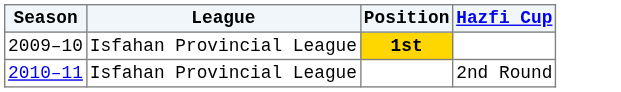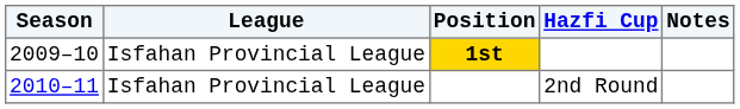 <table border="1" cellpadding="2" style="border-collapse:collapse; text-align:center; font-size:normal;">
 <tr style="background:#f0f6fa;">
 <th>Season</th>
 <th>League</th>
 <th>Position</th>
 <th><a href='#'>Hazfi Cup</a></th>
+<th>Notes</th>
 </tr>
 <tr>
 <td>2009–10</td>
 <td>Isfahan Provincial League</td>
 <td bgcolor=gold><strong>1st</strong></td>
+<td></td>
 <td></td>
 </tr>
 <tr>
 <td><a href='#'>2010–11</a></td>
 <td>Isfahan Provincial League</td>
 <td></td>
 <td>2nd Round</td>
+<td></td>
 </tr>
 </table>
